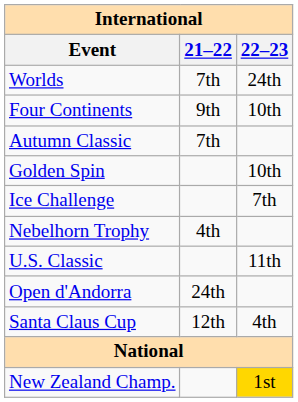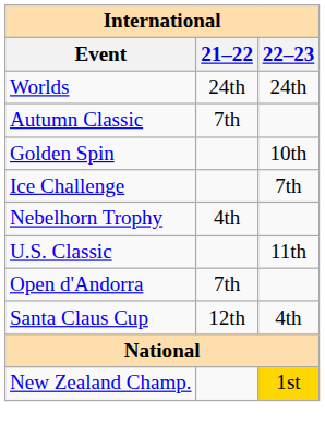 <table class="wikitable" style="text-align:center">
 <tr>
 <th style="background-color: #ffdead; " colspan=3 align=center>International</th>
 </tr>
 <tr>
 <th>Event</th>
 <th><a href='#'>21–22</a></th>
 <th><a href='#'>22–23</a></th>
 </tr>
 <tr>
 <td align=left><a href='#'>Worlds</a></td>
-<td>7th</td>
 <td>24th</td>
-</tr>
-<tr>
-<td align=left><a href='#'>Four Continents</a></td>
-<td>9th</td>
-<td>10th</td>
+<td>24th</td>
 </tr>
 <tr>
 <td align=left> <a href='#'>Autumn Classic</a></td>
 <td>7th</td>
 <td></td>
 </tr>
 <tr>
 <td align=left> <a href='#'>Golden Spin</a></td>
 <td></td>
 <td>10th</td>
 </tr>
 <tr>
 <td align=left> <a href='#'>Ice Challenge</a></td>
 <td></td>
 <td>7th</td>
 </tr>
 <tr>
 <td align=left> <a href='#'>Nebelhorn Trophy</a></td>
 <td>4th</td>
 <td></td>
 </tr>
 <tr>
 <td align=left> <a href='#'>U.S. Classic</a></td>
 <td></td>
 <td>11th</td>
 </tr>
 <tr>
 <td align=left><a href='#'>Open d'Andorra</a></td>
-<td>24th</td>
+<td>7th</td>
 <td></td>
 </tr>
 <tr>
 <td align=left><a href='#'>Santa Claus Cup</a></td>
 <td>12th</td>
 <td>4th</td>
 </tr>
 <tr>
 <th style="background-color: #ffdead; " colspan=3 align=center>National</th>
 </tr>
 <tr>
 <td align=left><a href='#'>New Zealand Champ.</a></td>
 <td></td>
 <td bgcolor=gold>1st</td>
 </tr>
 </table>
